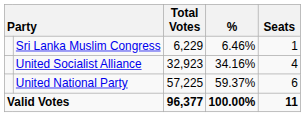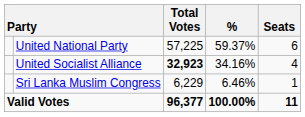 <table class="wikitable" style="text-align:right;">
 <tr>
 <th style="text-align:left; vertical-align:bottom;" colspan="2">Party</th>
 <th style="vertical-align:bottom; text-align:center; width:50px;">Total Votes</th>
 <th style="vertical-align:bottom; text-align:center; width:50px;">%</th>
 <th style="vertical-align:bottom; text-align:center; width:50px;">Seats</th>
 </tr>
 <tr>
 <td bgcolor=> </td>
-<td align=left><a href='#'>Sri Lanka Muslim Congress</a></td>
-<td>6,229</td>
-<td>6.46%</td>
-<td>1</td>
+<td align=left><a href='#'>United National Party</a></td>
+<td>57,225</td>
+<td>59.37%</td>
+<td>6</td>
 </tr>
 <tr>
 <td bgcolor=> </td>
 <td align=left><a href='#'>United Socialist Alliance</a></td>
-<td>32,923</td>
+<td><strong>32,923</strong></td>
 <td>34.16%</td>
 <td>4</td>
 </tr>
 <tr>
 <td bgcolor=> </td>
-<td align=left><a href='#'>United National Party</a></td>
-<td>57,225</td>
-<td>59.37%</td>
-<td>6</td>
+<td align=left><a href='#'>Sri Lanka Muslim Congress</a></td>
+<td>6,229</td>
+<td>6.46%</td>
+<td>1</td>
 </tr>
 <tr style="font-weight:bold">
 <td style="text-align:left;" colspan="2">Valid Votes</td>
 <td>96,377</td>
 <td>100.00%</td>
 <td>11</td>
 </tr>
 </table>
